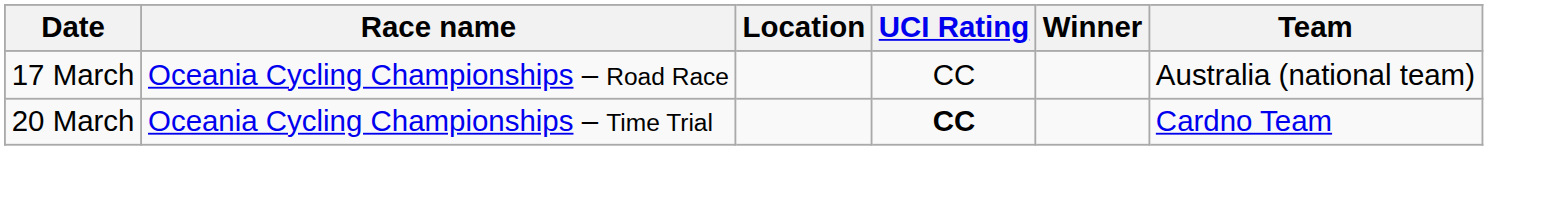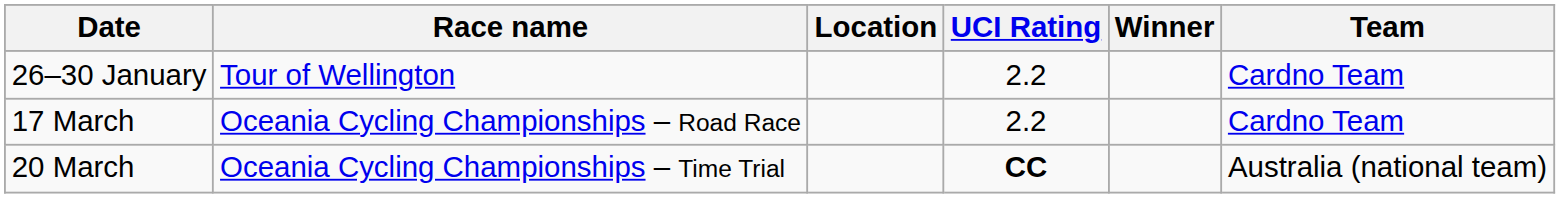 <table class="wikitable sortable">
 <tr>
 <th>Date</th>
 <th>Race name</th>
 <th>Location</th>
 <th><a href='#'>UCI Rating</a></th>
 <th>Winner</th>
 <th>Team</th>
 </tr>
 <tr>
+<td>26–30 January</td>
+<td><a href='#'>Tour of Wellington</a></td>
+<td></td>
+<td align=center>2.2</td>
+<td></td>
+<td><a href='#'>Cardno Team</a></td>
+</tr>
+<tr>
 <td>17 March</td>
 <td><a href='#'>Oceania Cycling Championships</a> – <small>Road Race</small></td>
 <td></td>
-<td align=center>CC</td>
+<td align=center>2.2</td>
 <td></td>
-<td>Australia (national team)</td>
+<td><a href='#'>Cardno Team</a></td>
 </tr>
 <tr>
 <td>20 March</td>
 <td><a href='#'>Oceania Cycling Championships</a> – <small>Time Trial</small></td>
 <td></td>
 <td align=center><strong>CC</strong></td>
 <td></td>
-<td><a href='#'>Cardno Team</a></td>
+<td>Australia (national team)</td>
 </tr>
 </table>
